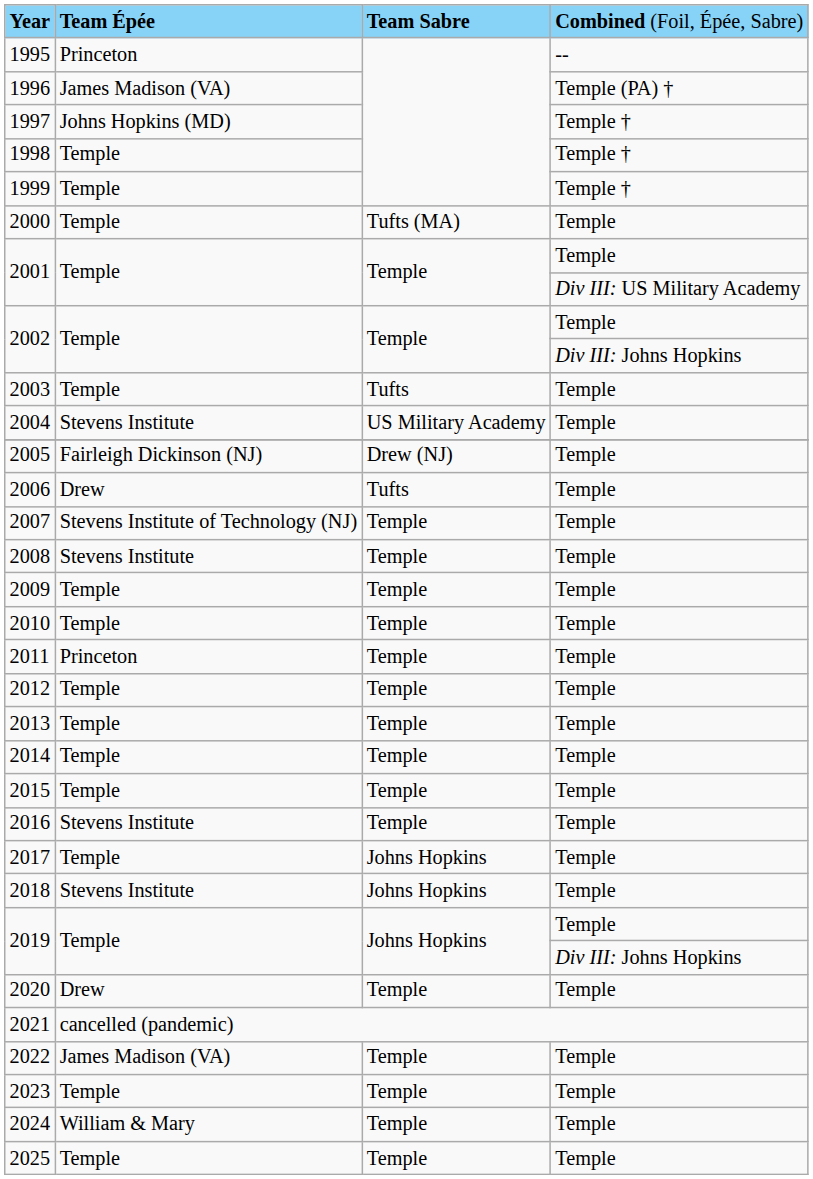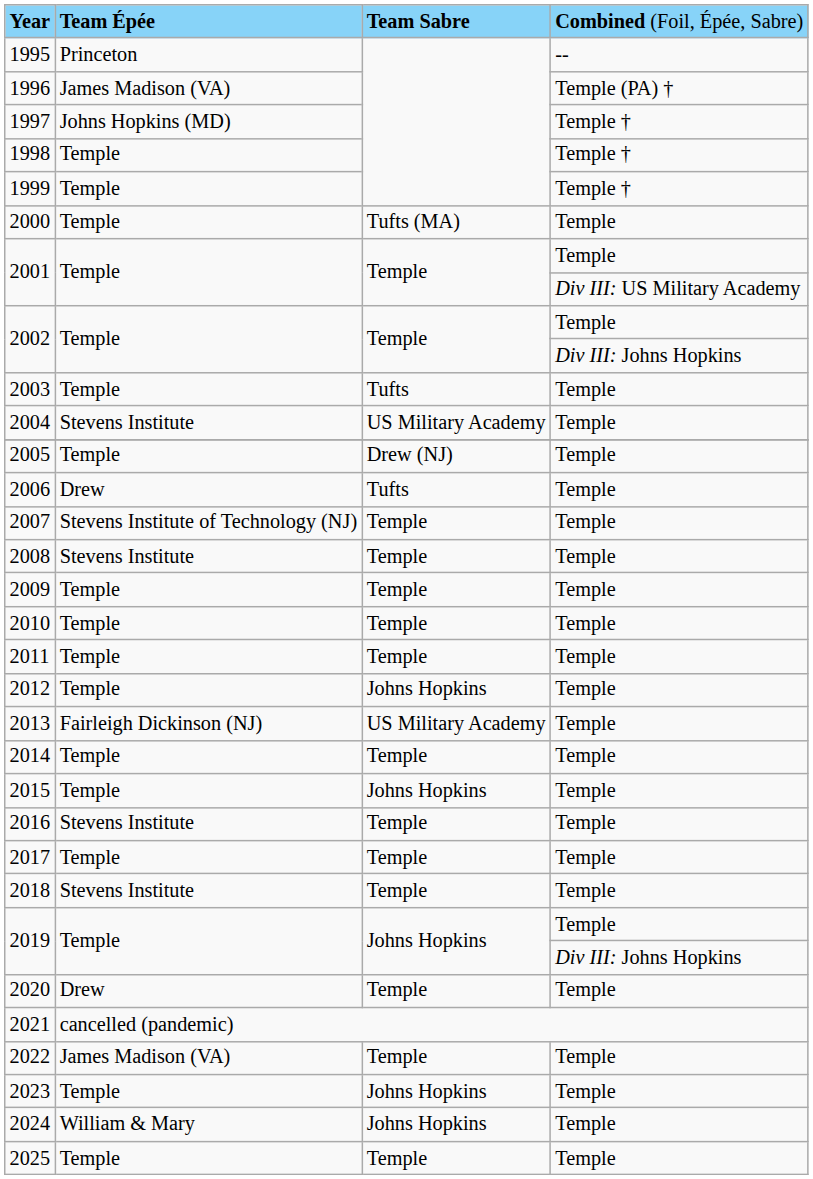 <table class="wikitable" style="font-size:85%;">
 <tr ! style="background-color: #87D3F8;">
 <td><strong>Year</strong></td>
 <td><strong>Team Épée</strong></td>
 <td><strong>Team Sabre</strong></td>
 <td><strong>Combined</strong> (Foil, Épée, Sabre)</td>
 </tr>
 <tr --->
 <td>1995</td>
 <td>Princeton</td>
 <td rowspan=5></td>
 <td>--</td>
 </tr>
 <tr --->
 <td>1996</td>
 <td>James Madison (VA)</td>
 <td>Temple (PA) †</td>
 </tr>
 <tr --->
 <td>1997</td>
 <td>Johns Hopkins (MD)</td>
 <td>Temple †</td>
 </tr>
 <tr --->
 <td>1998</td>
 <td>Temple</td>
 <td>Temple †</td>
 </tr>
 <tr --->
 <td>1999</td>
 <td>Temple</td>
 <td>Temple †</td>
 </tr>
 <tr --->
 <td>2000</td>
 <td>Temple</td>
 <td>Tufts (MA)</td>
 <td>Temple</td>
 </tr>
 <tr --->
 <td rowspan=2>2001</td>
 <td rowspan=2>Temple</td>
 <td rowspan=2>Temple</td>
 <td>Temple</td>
 </tr>
 <tr --->
 <td><em>Div III:</em> US Military Academy</td>
 </tr>
 <tr --->
 <td rowspan=2>2002</td>
 <td rowspan=2>Temple</td>
 <td rowspan=2>Temple</td>
 <td>Temple</td>
 </tr>
 <tr --->
 <td><em>Div III:</em> Johns Hopkins</td>
 </tr>
 <tr --->
 <td>2003</td>
 <td>Temple</td>
 <td>Tufts</td>
 <td>Temple</td>
 </tr>
 <tr --->
 <td>2004</td>
 <td>Stevens Institute</td>
 <td>US Military Academy</td>
 <td>Temple</td>
 </tr>
 <tr>
 </tr>
 <tr --->
 <td>2005</td>
-<td>Fairleigh Dickinson (NJ)</td>
+<td>Temple</td>
 <td>Drew (NJ)</td>
 <td>Temple</td>
 </tr>
 <tr --->
 <td>2006</td>
 <td>Drew</td>
 <td>Tufts</td>
 <td>Temple</td>
 </tr>
 <tr --->
 <td>2007</td>
 <td>Stevens Institute of Technology (NJ)</td>
 <td>Temple</td>
 <td>Temple</td>
 </tr>
 <tr --->
 <td>2008</td>
 <td>Stevens Institute</td>
 <td>Temple</td>
 <td>Temple</td>
 </tr>
 <tr --->
 <td>2009</td>
 <td>Temple</td>
 <td>Temple</td>
 <td>Temple</td>
 </tr>
 <tr --->
 <td>2010</td>
 <td>Temple</td>
 <td>Temple</td>
 <td>Temple</td>
 </tr>
 <tr --->
 <td>2011</td>
-<td>Princeton</td>
+<td>Temple</td>
 <td>Temple</td>
 <td>Temple</td>
 </tr>
 <tr --->
 <td>2012</td>
 <td>Temple</td>
-<td>Temple</td>
+<td>Johns Hopkins</td>
 <td>Temple</td>
 </tr>
 <tr --->
 <td>2013</td>
-<td>Temple</td>
-<td>Temple</td>
+<td>Fairleigh Dickinson (NJ)</td>
+<td>US Military Academy</td>
 <td>Temple</td>
 </tr>
 <tr --->
 <td>2014</td>
 <td>Temple</td>
 <td>Temple</td>
 <td>Temple</td>
 </tr>
 <tr --->
 <td>2015</td>
 <td>Temple</td>
-<td>Temple</td>
+<td>Johns Hopkins</td>
 <td>Temple</td>
 </tr>
 <tr --->
 <td>2016</td>
 <td>Stevens Institute</td>
 <td>Temple</td>
 <td>Temple</td>
 </tr>
 <tr --->
 <td>2017</td>
 <td>Temple</td>
-<td>Johns Hopkins</td>
+<td>Temple</td>
 <td>Temple</td>
 </tr>
 <tr --->
 <td>2018</td>
 <td>Stevens Institute</td>
-<td>Johns Hopkins</td>
+<td>Temple</td>
 <td>Temple</td>
 </tr>
 <tr --->
 <td rowspan=2>2019</td>
 <td rowspan=2>Temple</td>
 <td rowspan=2>Johns Hopkins</td>
 <td>Temple</td>
 </tr>
 <tr --->
 <td><em>Div III:</em> Johns Hopkins</td>
 </tr>
 <tr --->
 <td>2020</td>
 <td>Drew</td>
 <td>Temple</td>
 <td>Temple</td>
 </tr>
 <tr --->
 <td>2021</td>
 <td colspan=3>cancelled (pandemic)</td>
 </tr>
 <tr --->
 <td>2022</td>
 <td>James Madison (VA)</td>
 <td>Temple</td>
 <td>Temple</td>
 </tr>
 <tr>
 <td>2023</td>
 <td>Temple</td>
-<td>Temple</td>
+<td>Johns Hopkins</td>
 <td>Temple</td>
 </tr>
 <tr>
 <td>2024</td>
 <td>William & Mary</td>
-<td>Temple</td>
+<td>Johns Hopkins</td>
 <td>Temple</td>
 </tr>
 <tr>
 <td>2025</td>
 <td>Temple</td>
 <td>Temple</td>
 <td>Temple</td>
 </tr>
 </table>
